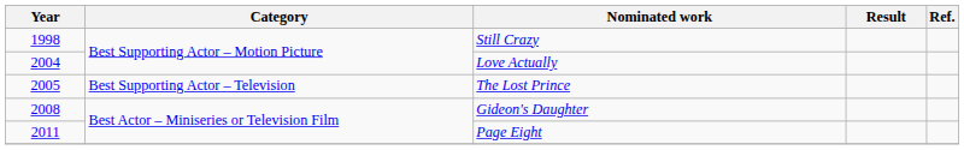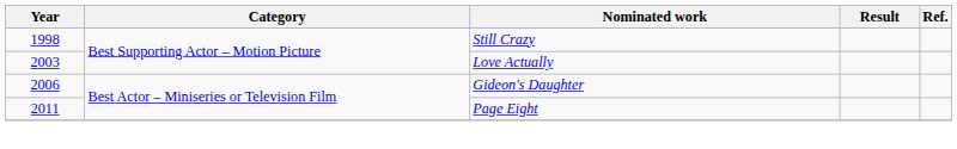 <table class=wikitable>
 <tr>
 <th scope="col" style="width:5em;">Year</th>
 <th scope="col" style="width:26em;">Category</th>
 <th scope="col" style="width:25em;">Nominated work</th>
 <th scope="col" style="width:5em;">Result</th>
 <th>Ref.</th>
 </tr>
 <tr>
 <td style="text-align:center;"><a href='#'>1998</a></td>
 <td rowspan="2"><a href='#'>Best Supporting Actor – Motion Picture</a></td>
 <td><em><a href='#'>Still Crazy</a></em></td>
 <td></td>
 <td></td>
 </tr>
 <tr>
-<td style="text-align:center;"><a href='#'>2004</a></td>
+<td style="text-align:center;"><a href='#'>2003</a></td>
 <td><em><a href='#'>Love Actually</a></em></td>
 <td></td>
 <td></td>
 </tr>
 <tr>
-<td style="text-align:center;"><a href='#'>2005</a></td>
-<td><a href='#'>Best Supporting Actor – Television</a></td>
-<td><em><a href='#'>The Lost Prince</a></em></td>
-<td></td>
-<td></td>
-</tr>
-<tr>
-<td style="text-align:center;"><a href='#'>2008</a></td>
+<td style="text-align:center;"><a href='#'>2006</a></td>
 <td rowspan="2"><a href='#'>Best Actor – Miniseries or Television Film</a></td>
 <td><em><a href='#'>Gideon's Daughter</a></em></td>
 <td></td>
 <td></td>
 </tr>
 <tr>
 <td style="text-align:center;"><a href='#'>2011</a></td>
 <td><em><a href='#'>Page Eight</a></em></td>
 <td></td>
 <td></td>
 </tr>
 <tr>
 </tr>
 </table>
